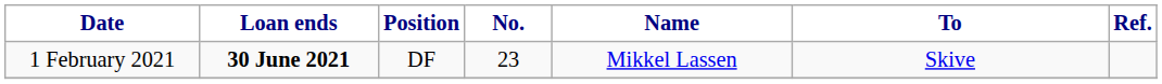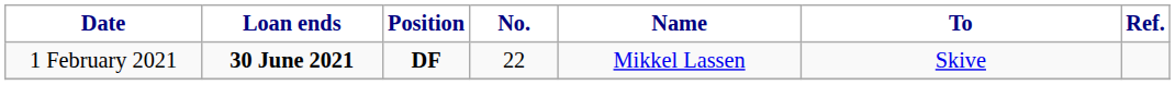 <table class="wikitable" style="text-align:center; font-size:90%; ">
 <tr>
 <th style="background:white; color:navy; bordercolor=firebrick; width:120px;">Date</th>
 <th style="background:white; color:navy; bordercolor=firebrick; width:110px;">Loan ends</th>
 <th style="background:white; color:navy; bordercolor=firebrick; width:50px;">Position</th>
 <th style="background:white; color:navy; bordercolor=firebrick; width:50px;">No.</th>
 <th style="background:white; color:navy; bordercolor=firebrick; width:150px;">Name</th>
 <th style="background:white; color:navy; bordercolor=firebrick; width:200px;">To</th>
 <th style="background:white; color:navy; bordercolor=firebrick; width:25px;">Ref.</th>
 </tr>
 <tr>
 <td>1 February 2021</td>
 <td><strong>30 June 2021</strong></td>
-<td>DF</td>
-<td>23</td>
+<td><strong>DF</strong></td>
+<td>22</td>
 <td> <a href='#'>Mikkel Lassen</a></td>
 <td> <a href='#'>Skive</a></td>
 <td></td>
 </tr>
 <tr>
 </tr>
 </table>
